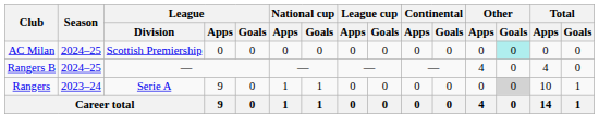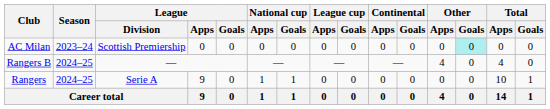 <table class="wikitable" style="text-align:center">
 <tr>
 <th rowspan="2">Club</th>
 <th rowspan="2">Season</th>
 <th colspan="3">League</th>
 <th colspan="2">National cup</th>
 <th colspan="2">League cup</th>
 <th colspan="2">Continental</th>
 <th colspan="2">Other</th>
 <th colspan="2">Total</th>
 </tr>
 <tr>
 <th>Division</th>
 <th>Apps</th>
 <th>Goals</th>
 <th>Apps</th>
 <th>Goals</th>
 <th>Apps</th>
 <th>Goals</th>
 <th>Apps</th>
 <th>Goals</th>
 <th>Apps</th>
 <th>Goals</th>
 <th>Apps</th>
 <th>Goals</th>
 </tr>
 <tr>
 <td><a href='#'>AC Milan</a></td>
-<td><a href='#'>2024–25</a></td>
+<td><a href='#'>2023–24</a></td>
 <td><a href='#'>Scottish Premiership</a></td>
 <td>0</td>
 <td>0</td>
 <td>0</td>
 <td>0</td>
 <td>0</td>
 <td>0</td>
 <td>0</td>
 <td>0</td>
 <td>0</td>
 <td style="background: paleturquoise;">0</td>
 <td>0</td>
 <td>0</td>
 </tr>
 <tr>
 <td><a href='#'>Rangers B</a></td>
 <td><a href='#'>2024–25</a></td>
 <td colspan=3>—</td>
 <td colspan=2>—</td>
 <td colspan=2>—</td>
 <td colspan=2>—</td>
 <td>4</td>
 <td>0</td>
 <td>4</td>
 <td>0</td>
 </tr>
 <tr>
 <td><a href='#'>Rangers</a></td>
-<td><a href='#'>2023–24</a></td>
+<td><a href='#'>2024–25</a></td>
 <td><a href='#'>Serie A</a></td>
 <td>9</td>
 <td>0</td>
 <td>1</td>
 <td>1</td>
 <td>0</td>
 <td>0</td>
 <td>0</td>
 <td>0</td>
 <td>0</td>
-<td style="background: lightgrey;">0</td>
+<td>0</td>
 <td>10</td>
 <td>1</td>
 </tr>
 <tr>
 <th colspan="3">Career total</th>
 <th>9</th>
 <th>0</th>
 <th>1</th>
 <th>1</th>
 <th>0</th>
 <th>0</th>
 <th>0</th>
 <th>0</th>
 <th>4</th>
 <th>0</th>
 <th>14</th>
 <th>1</th>
 </tr>
 </table>
